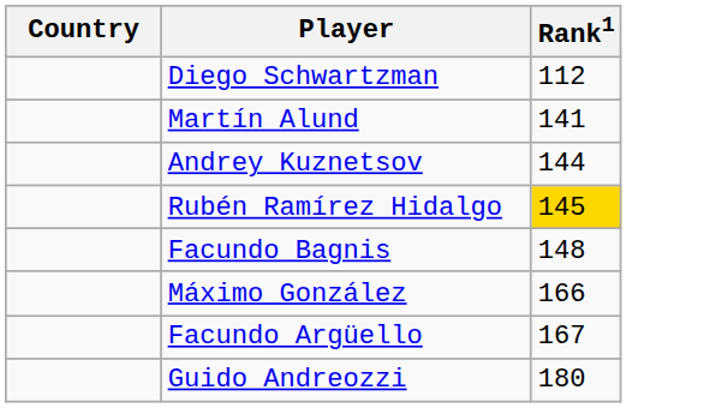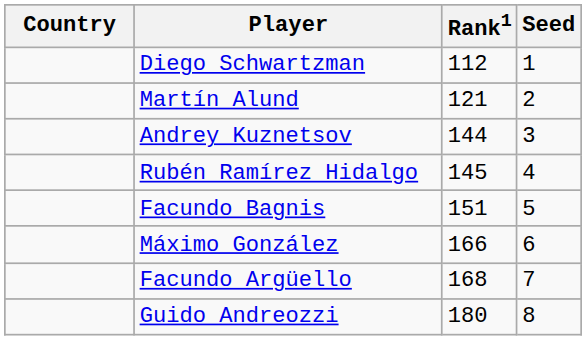 <table class="sortable wikitable">
 <tr>
 <th width="70">Country</th>
 <th width="175">Player</th>
 <th>Rank<sup>1</sup></th>
+<th>Seed</th>
 </tr>
 <tr>
 <td></td>
 <td><a href='#'>Diego Schwartzman</a></td>
 <td>112</td>
+<td>1</td>
 </tr>
 <tr>
 <td></td>
 <td><a href='#'>Martín Alund</a></td>
-<td>141</td>
+<td>121</td>
+<td>2</td>
 </tr>
 <tr>
 <td></td>
 <td><a href='#'>Andrey Kuznetsov</a></td>
 <td>144</td>
+<td>3</td>
 </tr>
 <tr>
 <td></td>
 <td><a href='#'>Rubén Ramírez Hidalgo</a></td>
-<td style="background: gold;">145</td>
+<td>145</td>
+<td>4</td>
 </tr>
 <tr>
 <td></td>
 <td><a href='#'>Facundo Bagnis</a></td>
-<td>148</td>
+<td>151</td>
+<td>5</td>
 </tr>
 <tr>
 <td></td>
 <td><a href='#'>Máximo González</a></td>
 <td>166</td>
+<td>6</td>
 </tr>
 <tr>
 <td></td>
 <td><a href='#'>Facundo Argüello</a></td>
-<td>167</td>
+<td>168</td>
+<td>7</td>
 </tr>
 <tr>
 <td></td>
 <td><a href='#'>Guido Andreozzi</a></td>
 <td>180</td>
+<td>8</td>
 </tr>
 </table>
